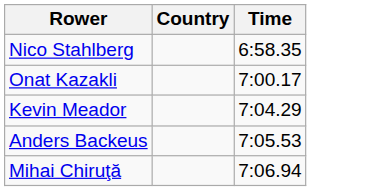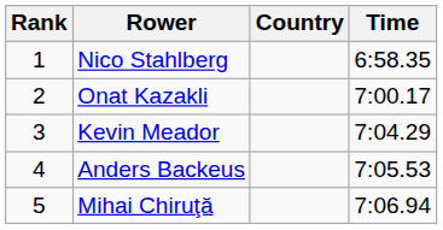 <table class="wikitable" style="text-align:center">
 <tr>
+<th>Rank</th>
 <th>Rower</th>
 <th>Country</th>
 <th>Time</th>
 </tr>
 <tr>
+<td>1</td>
 <td align="left"><a href='#'>Nico Stahlberg</a></td>
 <td align="left"></td>
 <td>6:58.35</td>
 </tr>
 <tr>
+<td>2</td>
 <td align="left"><a href='#'>Onat Kazakli</a></td>
 <td align="left"></td>
 <td>7:00.17</td>
 </tr>
 <tr>
+<td>3</td>
 <td align="left"><a href='#'>Kevin Meador</a></td>
 <td align="left"></td>
 <td>7:04.29</td>
 </tr>
 <tr>
+<td>4</td>
 <td align="left"><a href='#'>Anders Backeus</a></td>
 <td align="left"></td>
 <td>7:05.53</td>
 </tr>
 <tr>
+<td>5</td>
 <td align="left"><a href='#'>Mihai Chiruţă</a></td>
 <td align="left"></td>
 <td>7:06.94</td>
 </tr>
 </table>
